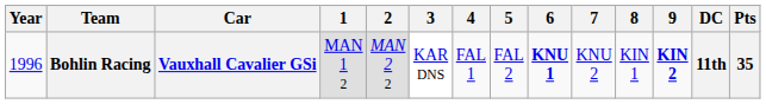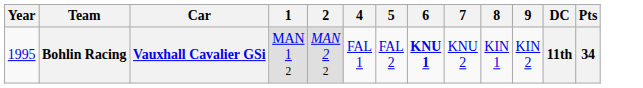 <table class="wikitable" style="text-align:center; font-size:85%">
 <tr>
 <th>Year</th>
 <th>Team</th>
 <th>Car</th>
 <th>1</th>
 <th>2</th>
-<th>3</th>
 <th>4</th>
 <th>5</th>
 <th>6</th>
 <th>7</th>
 <th>8</th>
 <th>9</th>
 <th>DC</th>
 <th>Pts</th>
 </tr>
 <tr>
-<td><a href='#'>1996</a></td>
+<td><a href='#'>1995</a></td>
 <th nowrap>Bohlin Racing</th>
 <th nowrap><a href='#'>Vauxhall Cavalier GSi</a></th>
 <td style="background:#DFDFDF;"><a href='#'>MAN<br>1</a><br><small>2</small></td>
 <td style="background:#DFDFDF;"><em><a href='#'>MAN<br>2</a></em><br><small>2</small></td>
-<td style="background:#FFFFFF;"><a href='#'>KAR</a><br><small>DNS</small></td>
 <td><a href='#'>FAL<br>1</a></td>
 <td><a href='#'>FAL<br>2</a></td>
 <td><strong><a href='#'>KNU<br>1</a></strong></td>
 <td><a href='#'>KNU<br>2</a></td>
 <td><a href='#'>KIN<br>1</a></td>
-<td><strong><a href='#'>KIN<br>2</a></strong></td>
+<td><a href='#'>KIN<br>2</a></td>
 <th>11th</th>
-<th>35</th>
+<th>34</th>
 </tr>
 </table>
